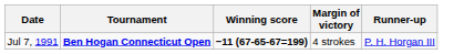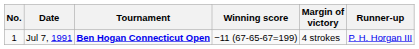 <table class="wikitable" style="font-size:95%;">
 <tr>
+<th>No.</th>
 <th>Date</th>
 <th>Tournament</th>
 <th>Winning score</th>
 <th>Margin of<br>victory</th>
 <th>Runner-up</th>
 </tr>
 <tr>
+<td align=center>1</td>
 <td align=right>Jul 7, <a href='#'>1991</a></td>
 <td><strong><a href='#'>Ben Hogan Connecticut Open</a></strong></td>
-<td><strong>−11 (67-65-67=199)</strong></td>
+<td>−11 (67-65-67=199)</td>
 <td>4 strokes</td>
 <td> <a href='#'>P. H. Horgan III</a></td>
 </tr>
 </table>
